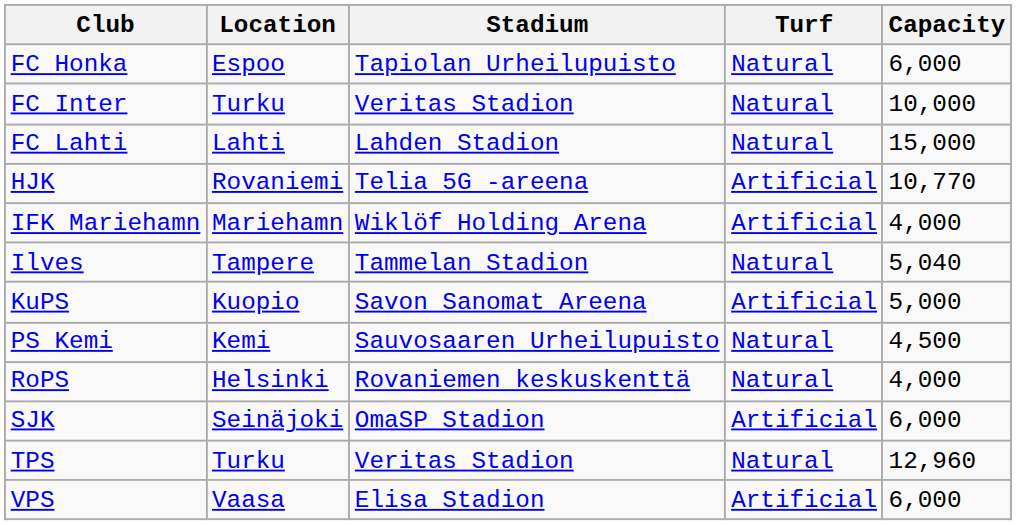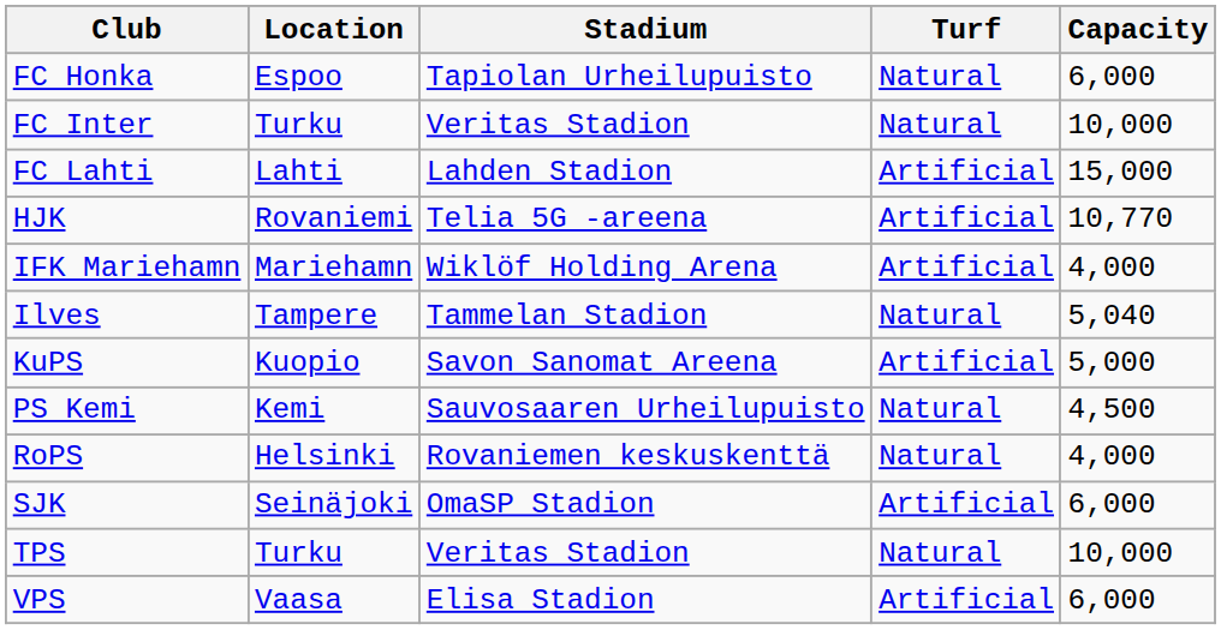 <table class="wikitable sortable">
 <tr>
 <th>Club</th>
 <th>Location</th>
 <th>Stadium</th>
 <th>Turf</th>
 <th>Capacity</th>
 </tr>
 <tr>
 <td><a href='#'>FC Honka</a></td>
 <td><a href='#'>Espoo</a></td>
 <td><a href='#'>Tapiolan Urheilupuisto</a></td>
 <td><a href='#'>Natural</a></td>
 <td>6,000</td>
 </tr>
 <tr>
 <td><a href='#'>FC Inter</a></td>
 <td><a href='#'>Turku</a></td>
 <td><a href='#'>Veritas Stadion</a></td>
 <td><a href='#'>Natural</a></td>
 <td>10,000</td>
 </tr>
 <tr>
 <td><a href='#'>FC Lahti</a></td>
 <td><a href='#'>Lahti</a></td>
 <td><a href='#'>Lahden Stadion</a></td>
-<td><a href='#'>Natural</a></td>
+<td><a href='#'>Artificial</a></td>
 <td>15,000</td>
 </tr>
 <tr>
 <td><a href='#'>HJK</a></td>
 <td><a href='#'>Rovaniemi</a></td>
 <td><a href='#'>Telia 5G -areena</a></td>
 <td><a href='#'>Artificial</a></td>
 <td>10,770</td>
 </tr>
 <tr>
 <td><a href='#'>IFK Mariehamn</a></td>
 <td><a href='#'>Mariehamn</a></td>
 <td><a href='#'>Wiklöf Holding Arena</a></td>
 <td><a href='#'>Artificial</a></td>
 <td>4,000</td>
 </tr>
 <tr>
 <td><a href='#'>Ilves</a></td>
 <td><a href='#'>Tampere</a></td>
 <td><a href='#'>Tammelan Stadion</a></td>
 <td><a href='#'>Natural</a></td>
 <td>5,040</td>
 </tr>
 <tr>
 <td><a href='#'>KuPS</a></td>
 <td><a href='#'>Kuopio</a></td>
 <td><a href='#'>Savon Sanomat Areena</a></td>
 <td><a href='#'>Artificial</a></td>
 <td>5,000</td>
 </tr>
 <tr>
 <td><a href='#'>PS Kemi</a></td>
 <td><a href='#'>Kemi</a></td>
 <td><a href='#'>Sauvosaaren Urheilupuisto</a></td>
 <td><a href='#'>Natural</a></td>
 <td>4,500</td>
 </tr>
 <tr>
 <td><a href='#'>RoPS</a></td>
 <td><a href='#'>Helsinki</a></td>
 <td><a href='#'>Rovaniemen keskuskenttä</a></td>
 <td><a href='#'>Natural</a></td>
 <td>4,000</td>
 </tr>
 <tr>
 <td><a href='#'>SJK</a></td>
 <td><a href='#'>Seinäjoki</a></td>
 <td><a href='#'>OmaSP Stadion</a></td>
 <td><a href='#'>Artificial</a></td>
 <td>6,000</td>
 </tr>
 <tr>
 <td><a href='#'>TPS</a></td>
 <td><a href='#'>Turku</a></td>
 <td><a href='#'>Veritas Stadion</a></td>
 <td><a href='#'>Natural</a></td>
-<td>12,960</td>
+<td>10,000</td>
 </tr>
 <tr>
 <td><a href='#'>VPS</a></td>
 <td><a href='#'>Vaasa</a></td>
 <td><a href='#'>Elisa Stadion</a></td>
 <td><a href='#'>Artificial</a></td>
 <td>6,000</td>
 </tr>
 </table>
